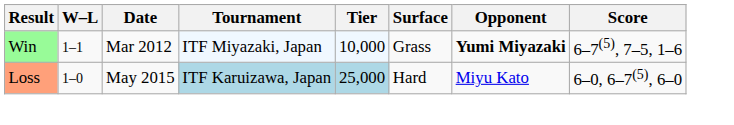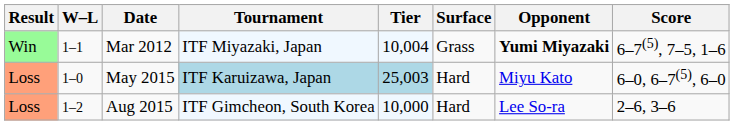 <table class="sortable wikitable">
 <tr>
 <th>Result</th>
 <th class="unsortable">W–L</th>
 <th>Date</th>
 <th>Tournament</th>
 <th>Tier</th>
 <th>Surface</th>
 <th>Opponent</th>
 <th class="unsortable">Score</th>
 </tr>
 <tr>
 <td style="background:#98fb98;">Win</td>
 <td><small>1–1</small></td>
 <td>Mar 2012</td>
 <td style="background:#f0f8ff;">ITF Miyazaki, Japan</td>
-<td style="background:#f0f8ff;">10,000</td>
+<td style="background:#f0f8ff;">10,004</td>
 <td>Grass</td>
 <td><strong> Yumi Miyazaki</strong></td>
 <td>6–7<sup>(5)</sup>, 7–5, 1–6</td>
 </tr>
 <tr>
 <td style="background:#ffa07a;">Loss</td>
 <td><small>1–0</small></td>
 <td>May 2015</td>
 <td style="background:lightblue;">ITF Karuizawa, Japan</td>
-<td style="background:lightblue;">25,000</td>
+<td style="background:lightblue;">25,003</td>
 <td>Hard</td>
 <td> <a href='#'>Miyu Kato</a></td>
 <td>6–0, 6–7<sup>(5)</sup>, 6–0</td>
 </tr>
+<tr>
+<td style="background:#ffa07a;">Loss</td>
+<td><small>1–2</small></td>
+<td>Aug 2015</td>
+<td style="background:#f0f8ff;">ITF Gimcheon, South Korea</td>
+<td style="background:#f0f8ff;">10,000</td>
+<td>Hard</td>
+<td> <a href='#'>Lee So-ra</a></td>
+<td>2–6, 3–6</td>
+</tr>
 </table>
